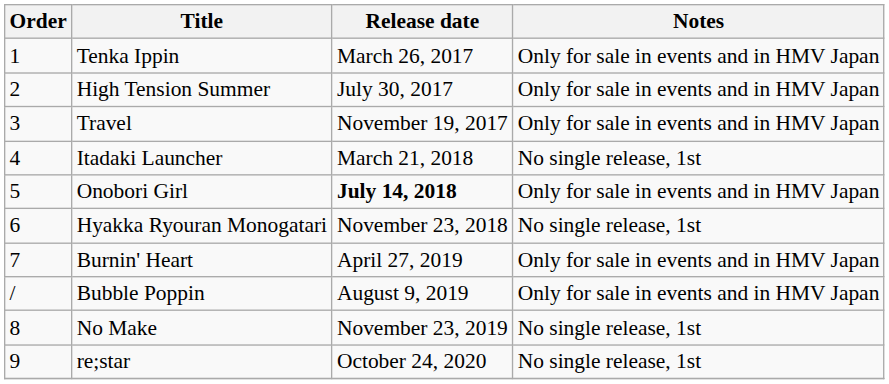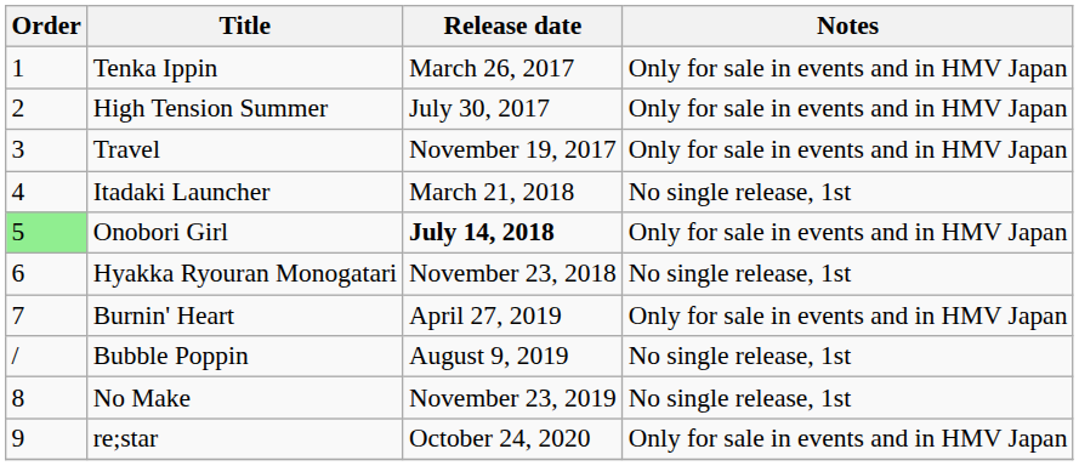 <table class="wikitable">
 <tr>
 <th>Order</th>
 <th>Title</th>
 <th>Release date</th>
 <th>Notes</th>
 </tr>
 <tr>
 <td>1</td>
 <td>Tenka Ippin</td>
 <td>March 26, 2017</td>
 <td>Only for sale in events and in HMV Japan</td>
 </tr>
 <tr>
 <td>2</td>
 <td>High Tension Summer</td>
 <td>July 30, 2017</td>
 <td>Only for sale in events and in HMV Japan</td>
 </tr>
 <tr>
 <td>3</td>
 <td>Travel</td>
 <td>November 19, 2017</td>
 <td>Only for sale in events and in HMV Japan</td>
 </tr>
 <tr>
 <td>4</td>
 <td>Itadaki Launcher</td>
 <td>March 21, 2018</td>
 <td>No single release, 1st </td>
 </tr>
 <tr>
-<td>5</td>
+<td style="background: lightgreen;">5</td>
 <td>Onobori Girl</td>
 <td><strong>July 14, 2018</strong></td>
 <td>Only for sale in events and in HMV Japan</td>
 </tr>
 <tr>
 <td>6</td>
 <td>Hyakka Ryouran Monogatari</td>
 <td>November 23, 2018</td>
 <td>No single release, 1st </td>
 </tr>
 <tr>
 <td>7</td>
 <td>Burnin' Heart</td>
 <td>April 27, 2019</td>
 <td>Only for sale in events and in HMV Japan</td>
 </tr>
 <tr>
 <td>/</td>
 <td>Bubble Poppin</td>
 <td>August 9, 2019</td>
-<td>Only for sale in events and in HMV Japan</td>
+<td>No single release, 1st </td>
 </tr>
 <tr>
 <td>8</td>
 <td>No Make</td>
 <td>November 23, 2019</td>
 <td>No single release, 1st </td>
 </tr>
 <tr>
 <td>9</td>
 <td>re;star</td>
 <td>October 24, 2020</td>
-<td>No single release, 1st </td>
+<td>Only for sale in events and in HMV Japan</td>
 </tr>
 <tr>
 </tr>
 </table>
